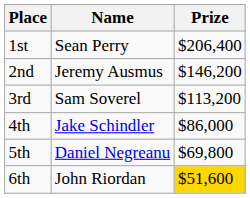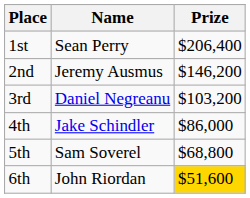 <table class="wikitable">
 <tr>
 <th>Place</th>
 <th>Name</th>
 <th>Prize</th>
 </tr>
 <tr>
 <td>1st</td>
 <td> Sean Perry</td>
 <td>$206,400</td>
 </tr>
 <tr>
 <td>2nd</td>
 <td> Jeremy Ausmus</td>
 <td>$146,200</td>
 </tr>
 <tr>
 <td>3rd</td>
-<td> Sam Soverel</td>
-<td>$113,200</td>
+<td> <a href='#'>Daniel Negreanu</a></td>
+<td>$103,200</td>
 </tr>
 <tr>
 <td>4th</td>
 <td> <a href='#'>Jake Schindler</a></td>
 <td>$86,000</td>
 </tr>
 <tr>
 <td>5th</td>
-<td> <a href='#'>Daniel Negreanu</a></td>
-<td>$69,800</td>
+<td> Sam Soverel</td>
+<td>$68,800</td>
 </tr>
 <tr>
 <td>6th</td>
 <td> John Riordan</td>
 <td style="background: gold;">$51,600</td>
 </tr>
 </table>
